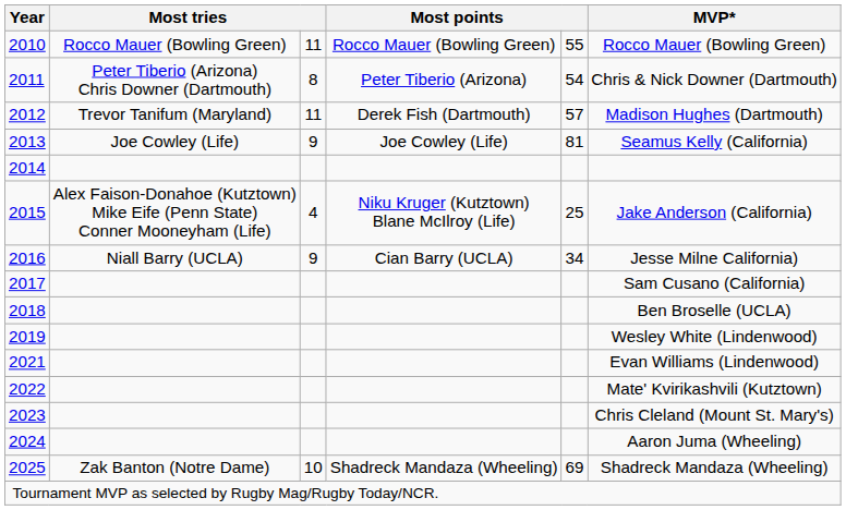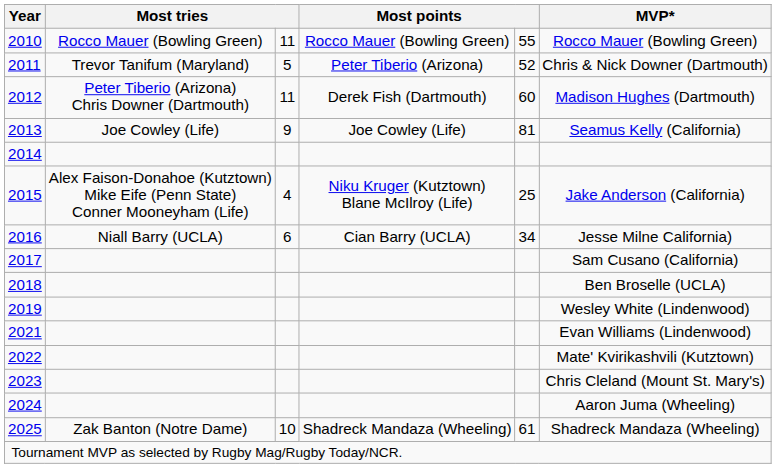 <table class=wikitable>
 <tr>
 <th>Year</th>
 <th colspan=2>Most tries</th>
 <th colspan=2>Most points</th>
 <th>MVP*</th>
 </tr>
 <tr>
 <td><a href='#'>2010</a></td>
 <td align=center><a href='#'>Rocco Mauer</a> (Bowling Green)</td>
 <td align=center>11</td>
 <td align=center><a href='#'>Rocco Mauer</a> (Bowling Green)</td>
 <td align=center>55</td>
 <td align=center><a href='#'>Rocco Mauer</a> (Bowling Green)</td>
 </tr>
 <tr>
 <td><a href='#'>2011</a></td>
-<td align=center><a href='#'>Peter Tiberio</a> (Arizona) <br> Chris Downer (Dartmouth)</td>
-<td align=center>8</td>
+<td align=center>Trevor Tanifum (Maryland)</td>
+<td align=center>5</td>
 <td align=center><a href='#'>Peter Tiberio</a> (Arizona)</td>
-<td align=center>54</td>
+<td align=center>52</td>
 <td align=center>Chris & Nick Downer (Dartmouth)</td>
 </tr>
 <tr>
 <td><a href='#'>2012</a></td>
-<td align=center>Trevor Tanifum (Maryland)</td>
+<td align=center><a href='#'>Peter Tiberio</a> (Arizona) <br> Chris Downer (Dartmouth)</td>
 <td align=center>11</td>
 <td align=center>Derek Fish (Dartmouth)</td>
-<td align=center>57</td>
+<td align=center>60</td>
 <td align=center><a href='#'>Madison Hughes</a> (Dartmouth)</td>
 </tr>
 <tr>
 <td><a href='#'>2013</a></td>
 <td align=center>Joe Cowley (Life)</td>
 <td align=center>9</td>
 <td align=center>Joe Cowley (Life)</td>
 <td align=center>81</td>
 <td align=center><a href='#'>Seamus Kelly</a> (California)</td>
 </tr>
 <tr>
 <td><a href='#'>2014</a></td>
 <td align=center></td>
 <td align=center></td>
 <td align=center></td>
 <td align=center></td>
 </tr>
 <tr>
 <td><a href='#'>2015</a></td>
 <td align=center>Alex Faison-Donahoe (Kutztown) <br> Mike Eife (Penn State) <br> Conner Mooneyham (Life)</td>
 <td align=center>4</td>
 <td align=center><a href='#'>Niku Kruger</a> (Kutztown) <br> Blane McIlroy (Life)</td>
 <td align=center>25</td>
 <td align=center><a href='#'>Jake Anderson</a> (California)</td>
 </tr>
 <tr>
 <td><a href='#'>2016</a></td>
 <td align=center>Niall Barry (UCLA)</td>
-<td align=center>9</td>
+<td align=center>6</td>
 <td align=center>Cian Barry (UCLA)</td>
 <td align=center>34</td>
 <td align=center>Jesse Milne California)</td>
 </tr>
 <tr>
 <td><a href='#'>2017</a></td>
 <td align=center></td>
 <td align=center></td>
 <td align=center></td>
 <td align=center></td>
 <td align=center>Sam Cusano (California)</td>
 </tr>
 <tr>
 <td><a href='#'>2018</a></td>
 <td align=center></td>
 <td align=center></td>
 <td align=center></td>
 <td align=center></td>
 <td align=center>Ben Broselle (UCLA)</td>
 </tr>
 <tr>
 <td><a href='#'>2019</a></td>
 <td align=center></td>
 <td align=center></td>
 <td align=center></td>
 <td align=center></td>
 <td align=center>Wesley White (Lindenwood)</td>
 </tr>
 <tr>
 <td><a href='#'>2021</a></td>
 <td align=center></td>
 <td align=center></td>
 <td align=center></td>
 <td align=center></td>
 <td align=center>Evan Williams (Lindenwood)</td>
 </tr>
 <tr>
 <td><a href='#'>2022</a></td>
 <td align=center></td>
 <td align=center></td>
 <td align=center></td>
 <td align=center></td>
 <td align=center>Mate' Kvirikashvili (Kutztown)</td>
 </tr>
 <tr>
 <td><a href='#'>2023</a></td>
 <td align=center></td>
 <td align=center></td>
 <td align=center></td>
 <td align=center></td>
 <td align=center>Chris Cleland (Mount St. Mary's)</td>
 </tr>
 <tr>
 <td><a href='#'>2024</a></td>
 <td align=center></td>
 <td align=center></td>
 <td align=center></td>
 <td align=center></td>
 <td align=center>Aaron Juma (Wheeling)</td>
 </tr>
 <tr>
 <td><a href='#'>2025</a></td>
 <td align=center>Zak Banton (Notre Dame)</td>
 <td align=center>10</td>
 <td align=center>Shadreck Mandaza (Wheeling)</td>
-<td align=center>69</td>
+<td align=center>61</td>
 <td align=center>Shadreck Mandaza (Wheeling)</td>
 </tr>
 <tr>
 <td colspan="6" style="text-align: left;font-size:90%"> Tournament MVP as selected by Rugby Mag/Rugby Today/NCR.</td>
 </tr>
 </table>
